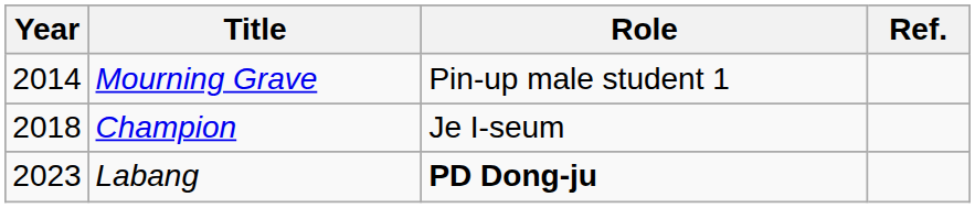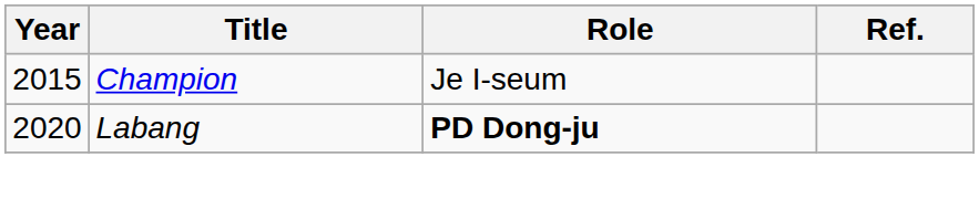 <table class="wikitable" style="width:500px">
 <tr>
 <th width=10>Year</th>
 <th>Title</th>
 <th>Role</th>
 <th>Ref.</th>
 </tr>
 <tr>
-<td>2014</td>
-<td><em><a href='#'>Mourning Grave</a></em></td>
-<td>Pin-up male student 1</td>
-<td></td>
-</tr>
-<tr>
-<td>2018</td>
+<td>2015</td>
 <td><em><a href='#'>Champion</a></em></td>
 <td>Je I-seum</td>
 <td></td>
 </tr>
 <tr>
-<td>2023</td>
+<td>2020</td>
 <td><em>Labang</em></td>
 <td><strong>PD Dong-ju</strong></td>
 <td></td>
 </tr>
 </table>
